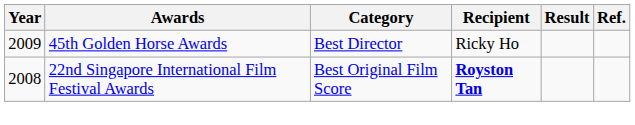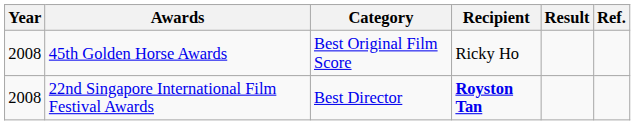 <table class="wikitable sortable">
 <tr>
 <th>Year</th>
 <th>Awards</th>
 <th>Category</th>
 <th>Recipient</th>
 <th>Result</th>
 <th class="unsortable">Ref.</th>
 </tr>
 <tr>
-<td>2009</td>
+<td>2008</td>
 <td><a href='#'>45th Golden Horse Awards</a></td>
-<td><a href='#'>Best Director</a></td>
+<td><a href='#'>Best Original Film Score</a></td>
 <td>Ricky Ho</td>
 <td></td>
 <td></td>
 </tr>
 <tr>
 <td>2008</td>
 <td><a href='#'>22nd Singapore International Film Festival Awards</a></td>
-<td><a href='#'>Best Original Film Score</a></td>
+<td><a href='#'>Best Director</a></td>
 <td><strong><a href='#'>Royston Tan</a></strong></td>
 <td></td>
 <td></td>
 </tr>
 </table>
